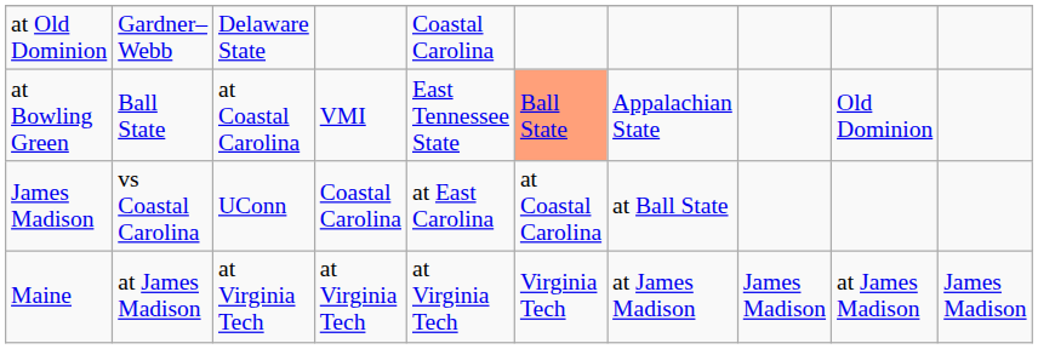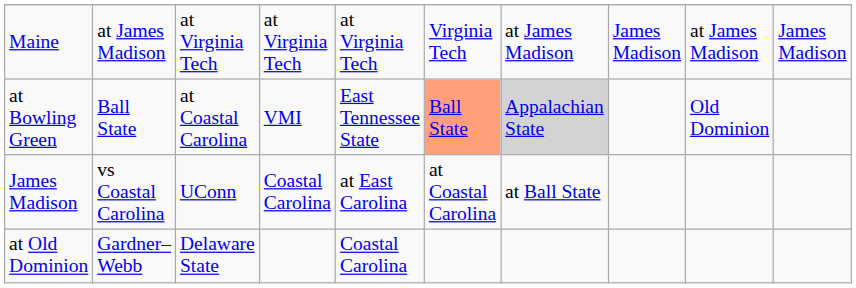 <table class="wikitable">
 <tr>
 </tr>
 <tr>
-<td>at <a href='#'>Old Dominion</a></td>
-<td><a href='#'>Gardner–Webb</a></td>
-<td><a href='#'>Delaware State</a></td>
-<td></td>
-<td><a href='#'>Coastal Carolina</a></td>
-<td></td>
-<td></td>
-<td></td>
-<td></td>
-<td></td>
+<td><a href='#'>Maine</a></td>
+<td>at <a href='#'>James Madison</a></td>
+<td>at <a href='#'>Virginia Tech</a></td>
+<td>at <a href='#'>Virginia Tech</a></td>
+<td>at <a href='#'>Virginia Tech</a></td>
+<td><a href='#'>Virginia Tech</a></td>
+<td>at <a href='#'>James Madison</a></td>
+<td><a href='#'>James Madison</a></td>
+<td>at <a href='#'>James Madison</a></td>
+<td><a href='#'>James Madison</a></td>
 </tr>
 <tr>
 <td>at <a href='#'>Bowling Green</a></td>
 <td><a href='#'>Ball State</a></td>
 <td>at <a href='#'>Coastal Carolina</a></td>
 <td><a href='#'>VMI</a></td>
 <td><a href='#'>East Tennessee State</a></td>
 <td style="background: lightsalmon;"><a href='#'>Ball State</a></td>
-<td><a href='#'>Appalachian State</a></td>
+<td style="background: lightgrey;"><a href='#'>Appalachian State</a></td>
 <td></td>
 <td><a href='#'>Old Dominion</a></td>
 <td></td>
 </tr>
 <tr>
 <td><a href='#'>James Madison</a></td>
 <td>vs <a href='#'>Coastal Carolina</a></td>
 <td><a href='#'>UConn</a></td>
 <td><a href='#'>Coastal Carolina</a></td>
 <td>at <a href='#'>East Carolina</a></td>
 <td>at <a href='#'>Coastal Carolina</a></td>
 <td>at <a href='#'>Ball State</a></td>
 <td></td>
 <td></td>
 <td></td>
 </tr>
 <tr>
-<td><a href='#'>Maine</a></td>
-<td>at <a href='#'>James Madison</a></td>
-<td>at <a href='#'>Virginia Tech</a></td>
-<td>at <a href='#'>Virginia Tech</a></td>
-<td>at <a href='#'>Virginia Tech</a></td>
-<td><a href='#'>Virginia Tech</a></td>
-<td>at <a href='#'>James Madison</a></td>
-<td><a href='#'>James Madison</a></td>
-<td>at <a href='#'>James Madison</a></td>
-<td><a href='#'>James Madison</a></td>
+<td>at <a href='#'>Old Dominion</a></td>
+<td><a href='#'>Gardner–Webb</a></td>
+<td><a href='#'>Delaware State</a></td>
+<td></td>
+<td><a href='#'>Coastal Carolina</a></td>
+<td></td>
+<td></td>
+<td></td>
+<td></td>
+<td></td>
 </tr>
 </table>
